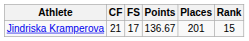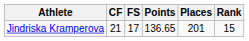 <table class="wikitable" border="1" style="font-size:90%">
 <tr>
 <th>Athlete</th>
 <th>CF</th>
 <th>FS</th>
 <th>Points</th>
 <th>Places</th>
 <th>Rank</th>
 </tr>
 <tr align=center>
 <td align=left><a href='#'>Jindriska Kramperova</a></td>
 <td>21</td>
 <td>17</td>
-<td>136.67</td>
+<td>136.65</td>
 <td>201</td>
 <td>15</td>
 </tr>
 </table>
